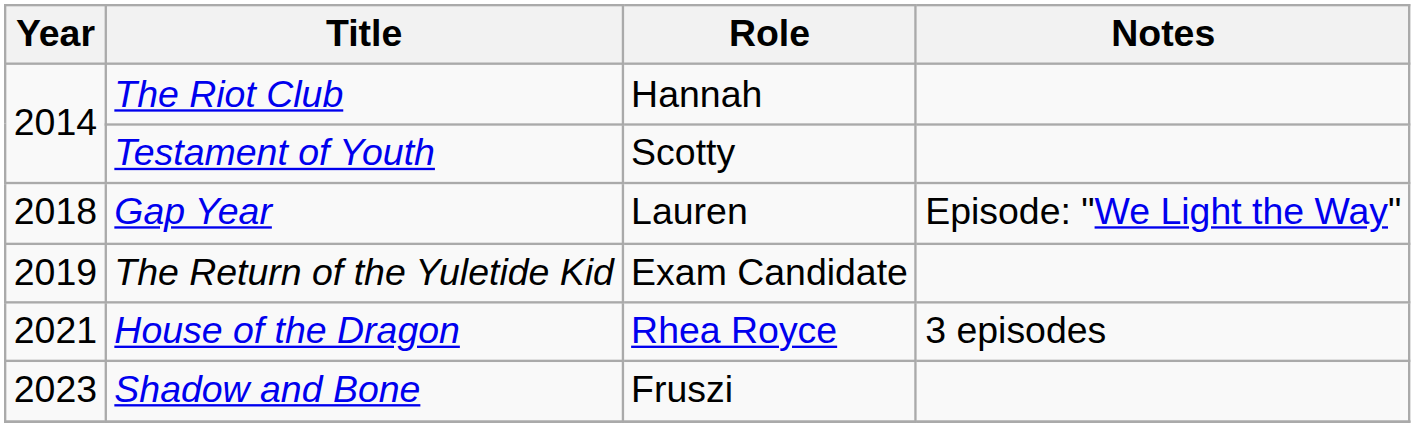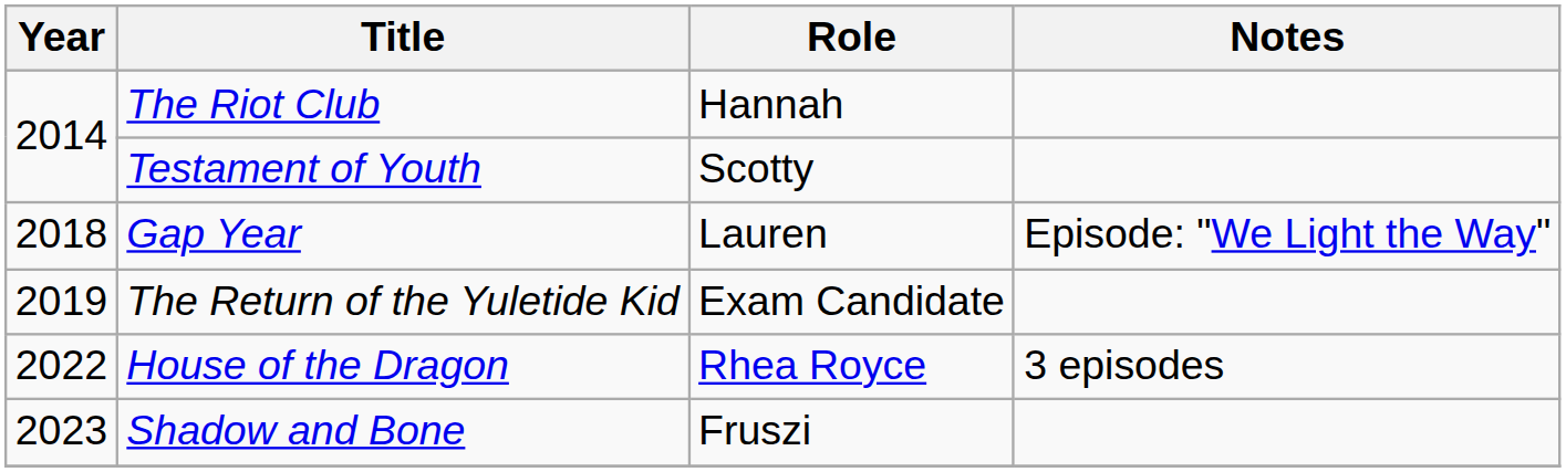 <table class="wikitable sortable">
 <tr>
 <th>Year</th>
 <th>Title</th>
 <th>Role</th>
 <th class="unsortable">Notes</th>
 </tr>
 <tr>
 <td rowspan="2">2014</td>
 <td><em><a href='#'>The Riot Club</a></em></td>
 <td>Hannah</td>
 <td></td>
 </tr>
 <tr>
 <td><em><a href='#'>Testament of Youth</a></em></td>
 <td>Scotty</td>
 <td></td>
 </tr>
 <tr>
 <td>2018</td>
 <td><em><a href='#'>Gap Year</a></em></td>
 <td>Lauren</td>
 <td>Episode: "<a href='#'>We Light the Way</a>"</td>
 </tr>
 <tr>
 <td>2019</td>
 <td><em>The Return of the Yuletide Kid</em></td>
 <td>Exam Candidate</td>
 <td></td>
 </tr>
 <tr>
-<td>2021</td>
+<td>2022</td>
 <td><em><a href='#'>House of the Dragon</a></em></td>
 <td><a href='#'>Rhea Royce</a></td>
 <td>3 episodes</td>
 </tr>
 <tr>
 <td>2023</td>
 <td><em><a href='#'>Shadow and Bone</a></em></td>
 <td>Fruszi</td>
 <td></td>
 </tr>
 <tr>
 </tr>
 </table>
